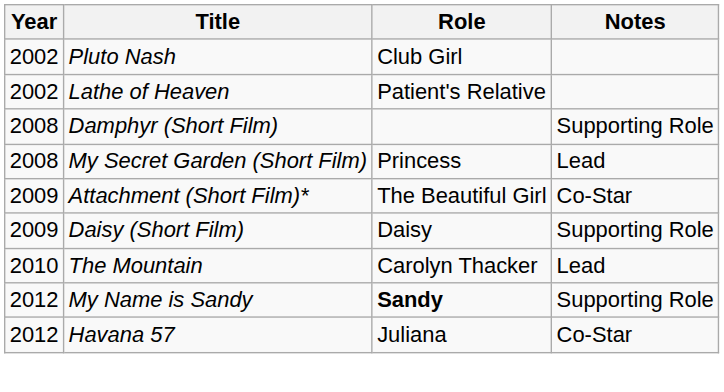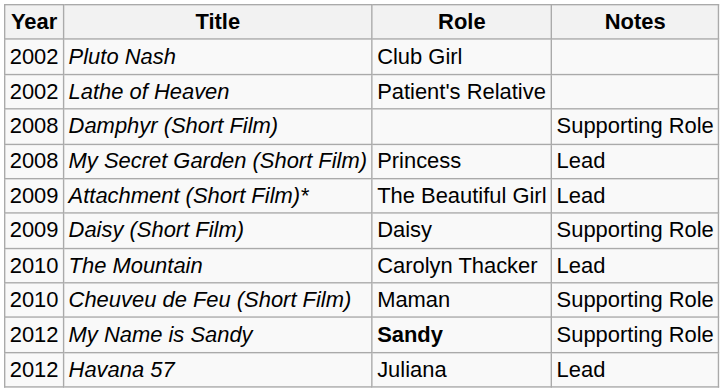 <table class="wikitable sortable plainrowheaders">
 <tr>
 <th>Year</th>
 <th>Title</th>
 <th>Role</th>
 <th class="unsortable">Notes</th>
 </tr>
 <tr>
 <td>2002</td>
 <td><em>Pluto Nash</em></td>
 <td>Club Girl</td>
 <td></td>
 </tr>
 <tr>
 <td>2002</td>
 <td><em>Lathe of Heaven</em></td>
 <td>Patient's Relative</td>
 <td></td>
 </tr>
 <tr>
 <td>2008</td>
 <td><em>Damphyr</em> <em>(Short Film)</em></td>
 <td></td>
 <td>Supporting Role</td>
 </tr>
 <tr>
 <td>2008</td>
 <td><em>My Secret Garden</em> <em>(Short Film)</em></td>
 <td>Princess</td>
 <td>Lead</td>
 </tr>
 <tr>
 <td>2009</td>
 <td><em>Attachment</em> <em>(Short Film)*</em></td>
 <td>The Beautiful Girl</td>
-<td>Co-Star</td>
+<td>Lead</td>
 </tr>
 <tr>
 <td>2009</td>
 <td><em>Daisy</em> <em>(Short Film)</em></td>
 <td>Daisy</td>
 <td>Supporting Role</td>
 </tr>
 <tr>
 <td>2010</td>
 <td><em>The Mountain</em></td>
 <td>Carolyn Thacker</td>
 <td>Lead</td>
 </tr>
 <tr>
+<td>2010</td>
+<td><em>Cheuveu de Feu</em> <em>(Short Film)</em></td>
+<td>Maman</td>
+<td>Supporting Role</td>
+</tr>
+<tr>
 <td>2012</td>
 <td><em>My Name is Sandy</em></td>
 <td><strong>Sandy</strong></td>
 <td>Supporting Role</td>
 </tr>
 <tr>
 <td>2012</td>
 <td><em>Havana 57</em></td>
 <td>Juliana</td>
-<td>Co-Star</td>
+<td>Lead</td>
 </tr>
 </table>
